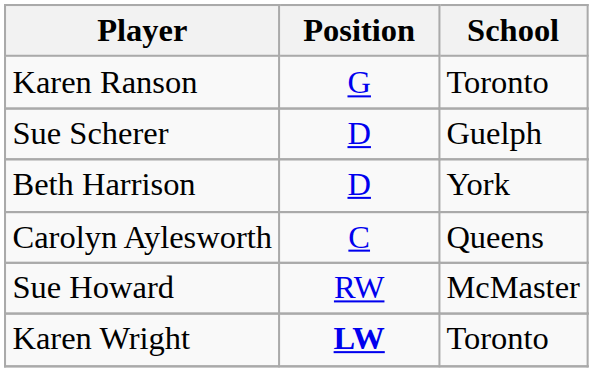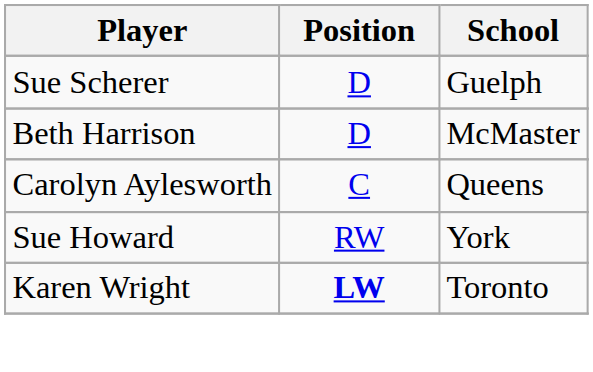 <table class="wikitable">
 <tr>
 <th>Player</th>
 <th>  Position  </th>
 <th>School</th>
-</tr>
-<tr>
-<td>Karen Ranson</td>
-<td align=center><a href='#'>G</a></td>
-<td>Toronto</td>
 </tr>
 <tr>
 </tr>
 <tr>
 <td>Sue Scherer</td>
 <td align=center><a href='#'>D</a></td>
 <td>Guelph</td>
 </tr>
 <tr>
 </tr>
 <tr>
 <td>Beth Harrison</td>
 <td align=center><a href='#'>D</a></td>
-<td>York</td>
+<td>McMaster</td>
 </tr>
 <tr>
 </tr>
 <tr>
 <td>Carolyn Aylesworth</td>
 <td align=center><a href='#'>C</a></td>
 <td>Queens</td>
 </tr>
 <tr>
 </tr>
 <tr>
 <td>Sue Howard</td>
 <td align=center><a href='#'>RW</a></td>
-<td>McMaster</td>
+<td>York</td>
 </tr>
 <tr>
 </tr>
 <tr>
 <td>Karen Wright</td>
 <td align=center><strong><a href='#'>LW</a></strong></td>
 <td>Toronto</td>
 </tr>
 <tr>
 </tr>
 </table>
